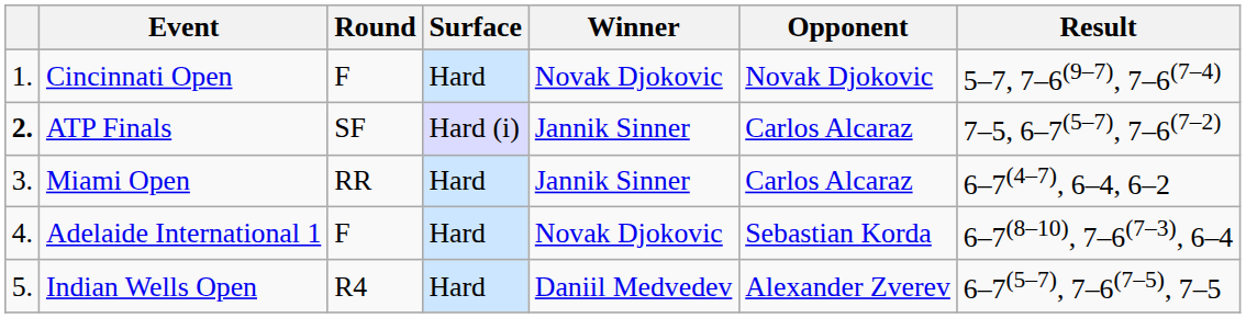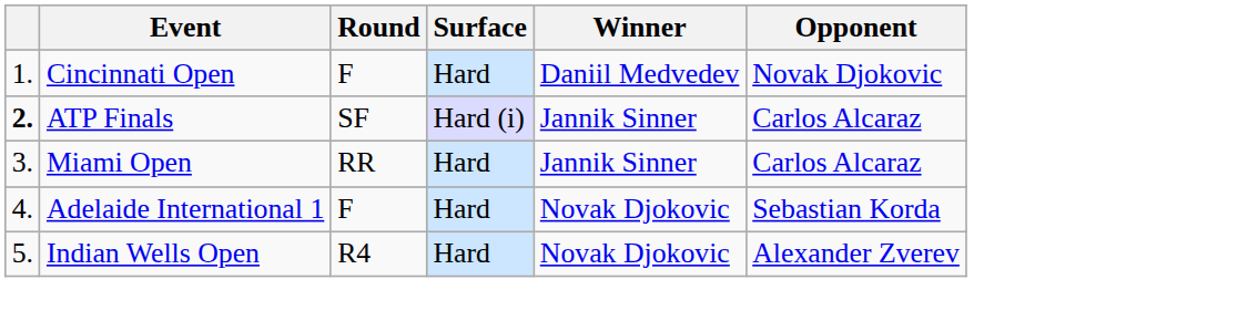 <table class="wikitable nowrap">
 <tr>
 <th></th>
 <th>Event</th>
 <th>Round</th>
 <th>Surface</th>
 <th>Winner</th>
 <th>Opponent</th>
-<th>Result</th>
 </tr>
 <tr>
 <td>1.</td>
 <td><a href='#'>Cincinnati Open</a></td>
 <td>F</td>
 <td bgcolor=CCE6FF>Hard</td>
+<td> <a href='#'>Daniil Medvedev</a></td>
 <td> <a href='#'>Novak Djokovic</a></td>
-<td> <a href='#'>Novak Djokovic</a></td>
-<td>5–7, 7–6<sup>(9–7)</sup>, 7–6<sup>(7–4)</sup></td>
 </tr>
 <tr>
 <td><strong>2.</strong></td>
 <td><a href='#'>ATP Finals</a></td>
 <td>SF</td>
 <td bgcolor=DBDBFF>Hard (i)</td>
 <td> <a href='#'>Jannik Sinner</a></td>
 <td> <a href='#'>Carlos Alcaraz</a></td>
-<td>7–5, 6–7<sup>(5–7)</sup>, 7–6<sup>(7–2)</sup></td>
 </tr>
 <tr>
 <td>3.</td>
 <td><a href='#'>Miami Open</a></td>
 <td>RR</td>
 <td bgcolor=CCE6FF>Hard</td>
 <td> <a href='#'>Jannik Sinner</a></td>
 <td> <a href='#'>Carlos Alcaraz</a></td>
-<td>6–7<sup>(4–7)</sup>, 6–4, 6–2</td>
 </tr>
 <tr>
 <td>4.</td>
 <td><a href='#'>Adelaide International 1</a></td>
 <td>F</td>
 <td bgcolor=CCE6FF>Hard</td>
 <td> <a href='#'>Novak Djokovic</a></td>
 <td> <a href='#'>Sebastian Korda</a></td>
-<td>6–7<sup>(8–10)</sup>, 7–6<sup>(7–3)</sup>, 6–4</td>
 </tr>
 <tr>
 <td>5.</td>
 <td><a href='#'>Indian Wells Open</a></td>
 <td>R4</td>
 <td bgcolor=CCE6FF>Hard</td>
-<td> <a href='#'>Daniil Medvedev</a></td>
+<td> <a href='#'>Novak Djokovic</a></td>
 <td> <a href='#'>Alexander Zverev</a></td>
-<td>6–7<sup>(5–7)</sup>, 7–6<sup>(7–5)</sup>, 7–5</td>
 </tr>
 </table>
